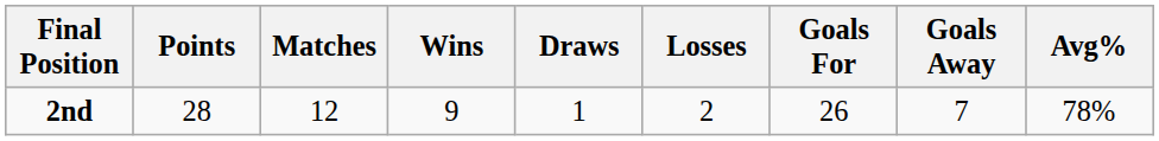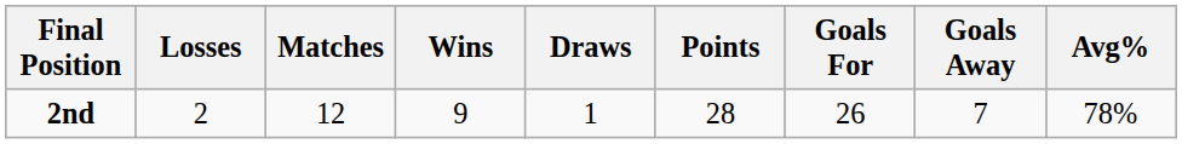 <table class="wikitable" style="font-size: 95%; text-align: center;">
 <tr>
 <th width=60>Final Position</th>
-<th width=60>Points</th>
+<th width=60>Losses</th>
 <th width=60>Matches</th>
 <th width=60>Wins</th>
 <th width=60>Draws</th>
-<th width=60>Losses</th>
+<th width=60>Points</th>
 <th width=60>Goals For</th>
 <th width=60>Goals Away</th>
 <th width=60>Avg%</th>
 </tr>
 <tr>
 <td><strong>2nd</strong></td>
-<td>28</td>
+<td>2</td>
 <td>12</td>
 <td>9</td>
 <td>1</td>
-<td>2</td>
+<td>28</td>
 <td>26</td>
 <td>7</td>
 <td>78%</td>
 </tr>
 </table>
